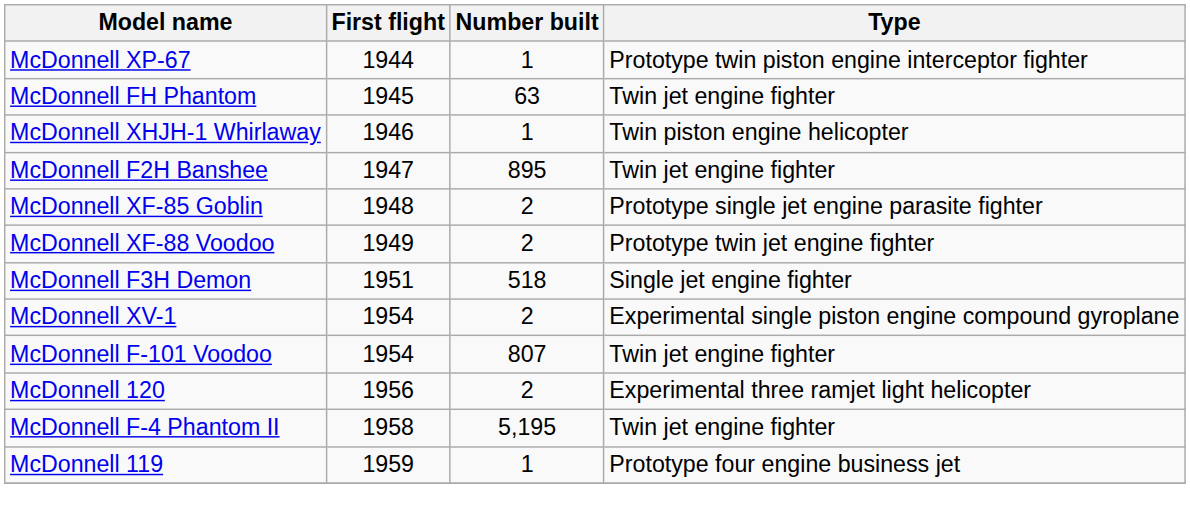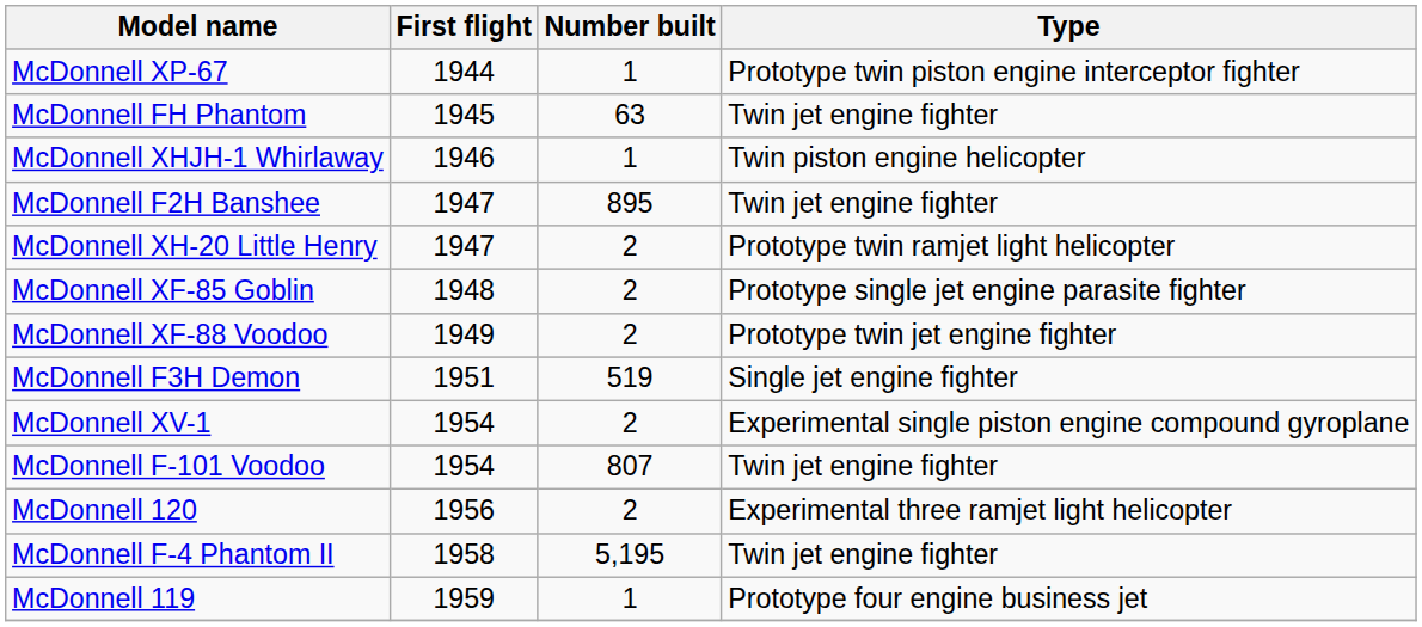 <table class="wikitable sortable">
 <tr>
 <th>Model name</th>
 <th>First flight</th>
 <th>Number built</th>
 <th>Type</th>
 </tr>
 <tr>
 <td align=left><a href='#'>McDonnell XP-67</a></td>
 <td align=center>1944</td>
 <td align=center>1</td>
 <td align=left>Prototype twin piston engine interceptor fighter</td>
 </tr>
 <tr>
 <td align=left><a href='#'>McDonnell FH Phantom</a></td>
 <td align=center>1945</td>
 <td align=center>63</td>
 <td align=left>Twin jet engine fighter</td>
 </tr>
 <tr>
 <td align=left><a href='#'>McDonnell XHJH-1 Whirlaway</a></td>
 <td align=center>1946</td>
 <td align=center>1</td>
 <td align=left>Twin piston engine helicopter</td>
 </tr>
 <tr>
 <td align=left><a href='#'>McDonnell F2H Banshee</a></td>
 <td align=center>1947</td>
 <td align=center>895</td>
 <td align=left>Twin jet engine fighter</td>
 </tr>
 <tr>
+<td align=left><a href='#'>McDonnell XH-20 Little Henry</a></td>
+<td align=center>1947</td>
+<td align=center>2</td>
+<td align=left>Prototype twin ramjet light helicopter</td>
+</tr>
+<tr>
 <td align=left><a href='#'>McDonnell XF-85 Goblin</a></td>
 <td align=center>1948</td>
 <td align=center>2</td>
 <td align=left>Prototype single jet engine parasite fighter</td>
 </tr>
 <tr>
 <td align=left><a href='#'>McDonnell XF-88 Voodoo</a></td>
 <td align=center>1949</td>
 <td align=center>2</td>
 <td align=left>Prototype twin jet engine fighter</td>
 </tr>
 <tr>
 <td align=left><a href='#'>McDonnell F3H Demon</a></td>
 <td align=center>1951</td>
-<td align=center>518</td>
+<td align=center>519</td>
 <td align=left>Single jet engine fighter</td>
 </tr>
 <tr>
 <td align=left><a href='#'>McDonnell XV-1</a></td>
 <td align=center>1954</td>
 <td align=center>2</td>
 <td align=left>Experimental single piston engine compound gyroplane</td>
 </tr>
 <tr>
 <td align=left><a href='#'>McDonnell F-101 Voodoo</a></td>
 <td align=center>1954</td>
 <td align=center>807</td>
 <td align=left>Twin jet engine fighter</td>
 </tr>
 <tr>
 <td align=left><a href='#'>McDonnell 120</a></td>
 <td align=center>1956</td>
 <td align=center>2</td>
 <td align=left>Experimental three ramjet light helicopter</td>
 </tr>
 <tr>
 <td align=left><a href='#'>McDonnell F-4 Phantom II</a></td>
 <td align=center>1958</td>
 <td align=center>5,195</td>
 <td align=left>Twin jet engine fighter</td>
 </tr>
 <tr>
 <td align=left><a href='#'>McDonnell 119</a></td>
 <td align=center>1959</td>
 <td align=center>1</td>
 <td align=left>Prototype four engine business jet</td>
 </tr>
 <tr>
 </tr>
 </table>
